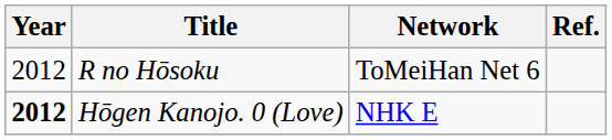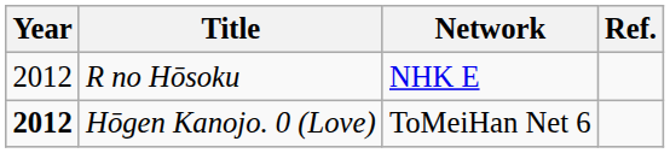 <table class="wikitable">
 <tr>
 <th>Year</th>
 <th>Title</th>
 <th>Network</th>
 <th>Ref.</th>
 </tr>
 <tr>
 <td>2012</td>
 <td><em>R no Hōsoku</em></td>
-<td>ToMeiHan Net 6</td>
+<td><a href='#'>NHK E</a></td>
 <td></td>
 </tr>
 <tr>
 <td><strong>2012</strong></td>
 <td><em>Hōgen Kanojo. 0 (Love)</em></td>
-<td><a href='#'>NHK E</a></td>
+<td>ToMeiHan Net 6</td>
 <td></td>
 </tr>
 </table>
